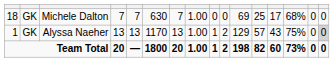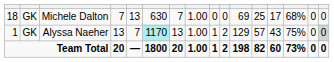 <table class="wikitable sortable" style="text-align:right;">
 <tr>
 <th></th>
 <th></th>
 <th></th>
 <th></th>
 <th></th>
 <th></th>
 <th></th>
 <th></th>
 <th></th>
 <th></th>
 <th></th>
 <th></th>
 <th></th>
 <th></th>
 <th></th>
 <th></th>
 </tr>
 <tr>
 <td>18</td>
 <td>GK</td>
 <td>Michele Dalton</td>
 <td>7</td>
-<td>7</td>
+<td>13</td>
 <td>630</td>
 <td>7</td>
 <td>1.00</td>
 <td>0</td>
 <td>0</td>
 <td>69</td>
 <td>25</td>
 <td>17</td>
 <td>68%</td>
 <td>0</td>
 <td>0</td>
 </tr>
 <tr>
 <td>1</td>
 <td>GK</td>
 <td>Alyssa Naeher</td>
 <td>13</td>
-<td>13</td>
-<td>1170</td>
+<td>7</td>
+<td style="background: paleturquoise;">1170</td>
 <td>13</td>
 <td>1.00</td>
 <td>1</td>
 <td>2</td>
 <td>129</td>
 <td>57</td>
 <td>43</td>
 <td>75%</td>
 <td>0</td>
 <td style="background: lightgrey;">0</td>
 </tr>
 <tr class=sortbottom style="font-weight:bold;">
 <td colspan=3>Team Total</td>
 <td>20</td>
 <td>—</td>
 <td>1800</td>
 <td>20</td>
 <td>1.00</td>
 <td>1</td>
 <td>2</td>
 <td>198</td>
 <td>82</td>
 <td>60</td>
 <td>73%</td>
 <td>0</td>
 <td>0</td>
 </tr>
 </table>
